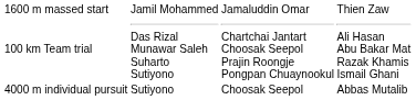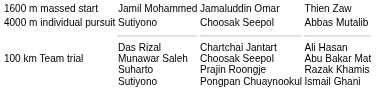 <table>
 <tr>
 <td>1600 m massed start</td>
 <td> Jamil Mohammed</td>
 <td> Jamaluddin Omar</td>
 <td> Thien Zaw</td>
 </tr>
 <tr>
+<td>4000 m individual pursuit</td>
+<td> Sutiyono</td>
+<td> Choosak Seepol</td>
+<td> Abbas Mutalib</td>
+</tr>
+<tr>
 <td>100 km Team trial</td>
 <td> <hr> Das Rizal<br>Munawar Saleh<br>Suharto<br>Sutiyono</td>
 <td> <hr> Chartchai Jantart<br>Choosak Seepol<br>Prajin Roongje<br>Pongpan Chuaynookul</td>
 <td> <hr> Ali Hasan<br>Abu Bakar Mat<br>Razak Khamis<br>Ismail Ghani</td>
 </tr>
-<tr>
-<td>4000 m individual pursuit</td>
-<td> Sutiyono</td>
-<td> Choosak Seepol</td>
-<td> Abbas Mutalib</td>
-</tr>
 </table>
